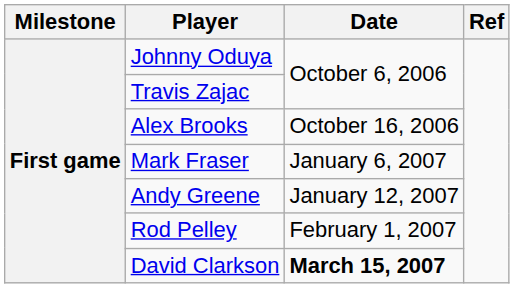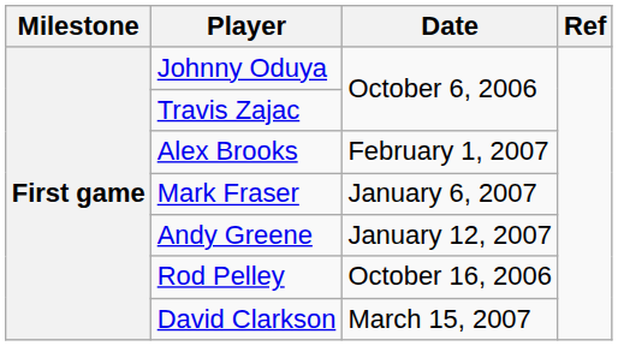 <table class="wikitable">
 <tr>
 <th scope="col">Milestone</th>
 <th scope="col">Player</th>
 <th scope="col">Date</th>
 <th scope="col">Ref</th>
 </tr>
 <tr>
 <th rowspan=7>First game</th>
 <td><a href='#'>Johnny Oduya</a></td>
 <td rowspan=2>October 6, 2006</td>
 <td rowspan=7></td>
 </tr>
 <tr>
 <td><a href='#'>Travis Zajac</a></td>
 </tr>
 <tr>
 <td><a href='#'>Alex Brooks</a></td>
-<td>October 16, 2006</td>
+<td>February 1, 2007</td>
 </tr>
 <tr>
 <td><a href='#'>Mark Fraser</a></td>
 <td>January 6, 2007</td>
 </tr>
 <tr>
 <td><a href='#'>Andy Greene</a></td>
 <td>January 12, 2007</td>
 </tr>
 <tr>
 <td><a href='#'>Rod Pelley</a></td>
-<td>February 1, 2007</td>
+<td>October 16, 2006</td>
 </tr>
 <tr>
 <td><a href='#'>David Clarkson</a></td>
-<td><strong>March 15, 2007</strong></td>
+<td>March 15, 2007</td>
 </tr>
 </table>
